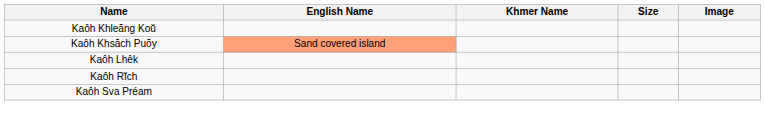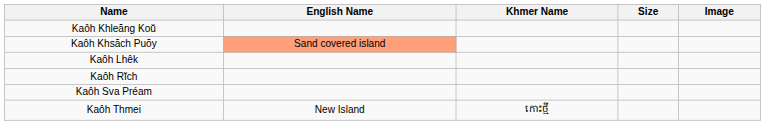 <table class="wikitable sortable"  style="text-align:center; width:95%">
 <tr>
 <th>Name</th>
 <th>English Name</th>
 <th>Khmer Name</th>
 <th>Size</th>
 <th>Image</th>
 </tr>
 <tr>
 <td>Kaôh Khleăng Koŭ</td>
 <td></td>
 <td></td>
 <td></td>
 <td></td>
 </tr>
 <tr>
 <td>Kaôh Khsăch Puŏy</td>
 <td style="background: lightsalmon;">Sand covered island</td>
 <td></td>
 <td></td>
 <td></td>
 </tr>
 <tr>
 <td>Kaôh Lhêk</td>
 <td></td>
 <td></td>
 <td></td>
 <td></td>
 </tr>
 <tr>
 <td>Kaôh Rĭch</td>
 <td></td>
 <td></td>
 <td></td>
 <td></td>
 </tr>
 <tr>
 <td>Kaôh Sva Préam</td>
 <td></td>
 <td></td>
 <td></td>
 <td></td>
 </tr>
+<tr>
+<td>Kaôh Thmei</td>
+<td>New Island</td>
+<td>កោះថ្មី</td>
+<td></td>
+<td></td>
+</tr>
 </table>
